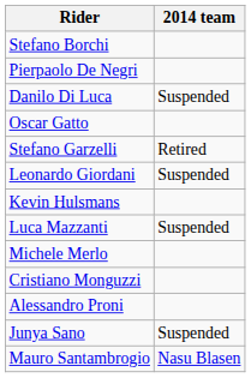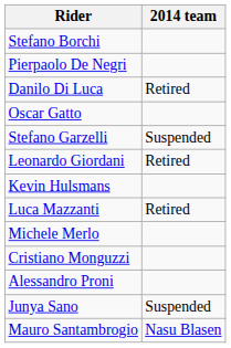 <table class="wikitable">
 <tr>
 <th>Rider</th>
 <th>2014 team</th>
 </tr>
 <tr>
 <td><a href='#'>Stefano Borchi</a></td>
 <td></td>
 </tr>
 <tr>
 <td><a href='#'>Pierpaolo De Negri</a></td>
 <td></td>
 </tr>
 <tr>
 <td><a href='#'>Danilo Di Luca</a></td>
-<td>Suspended</td>
+<td>Retired</td>
 </tr>
 <tr>
 <td><a href='#'>Oscar Gatto</a></td>
 <td></td>
 </tr>
 <tr>
 <td><a href='#'>Stefano Garzelli</a></td>
-<td>Retired</td>
+<td>Suspended</td>
 </tr>
 <tr>
 <td><a href='#'>Leonardo Giordani</a></td>
-<td>Suspended</td>
+<td>Retired</td>
 </tr>
 <tr>
 <td><a href='#'>Kevin Hulsmans</a></td>
 <td></td>
 </tr>
 <tr>
 <td><a href='#'>Luca Mazzanti</a></td>
-<td>Suspended</td>
+<td>Retired</td>
 </tr>
 <tr>
 <td><a href='#'>Michele Merlo</a></td>
 <td></td>
 </tr>
 <tr>
 <td><a href='#'>Cristiano Monguzzi</a></td>
 <td></td>
 </tr>
 <tr>
 <td><a href='#'>Alessandro Proni</a></td>
 <td></td>
 </tr>
 <tr>
 <td><a href='#'>Junya Sano</a></td>
 <td>Suspended</td>
 </tr>
 <tr>
 <td><a href='#'>Mauro Santambrogio</a></td>
 <td><a href='#'>Nasu Blasen</a></td>
 </tr>
 </table>
